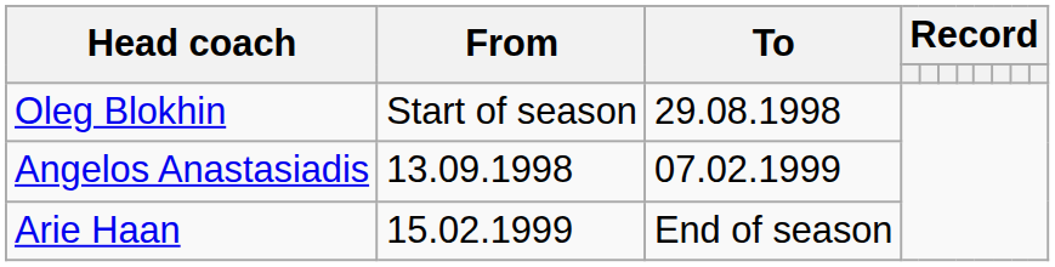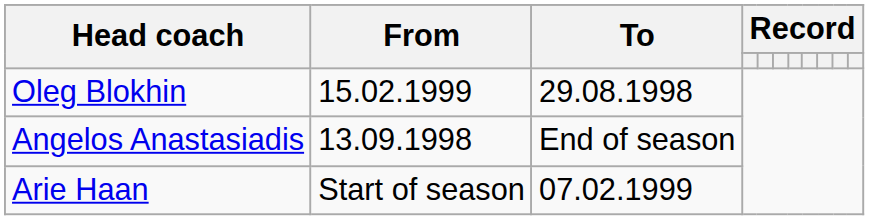 <table class="wikitable" style="text-align: ">
 <tr>
 <th rowspan=2>Head coach</th>
 <th rowspan=2>From</th>
 <th rowspan=2>To</th>
 <th colspan=8>Record</th>
 </tr>
 <tr>
 <th></th>
 <th></th>
 <th></th>
 <th></th>
 <th></th>
 <th></th>
 <th></th>
 <th></th>
 </tr>
 <tr>
 <td> <a href='#'>Oleg Blokhin</a></td>
-<td>Start of season</td>
+<td>15.02.1999</td>
 <td>29.08.1998<br></td>
 </tr>
 <tr>
 <td> <a href='#'>Angelos Anastasiadis</a></td>
 <td>13.09.1998</td>
-<td>07.02.1999<br></td>
+<td>End of season<br></td>
 </tr>
 <tr>
 <td> <a href='#'>Arie Haan</a></td>
-<td>15.02.1999</td>
-<td>End of season<br></td>
+<td>Start of season</td>
+<td>07.02.1999<br></td>
 </tr>
 </table>
